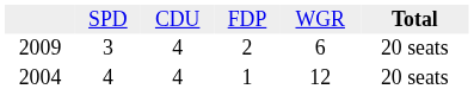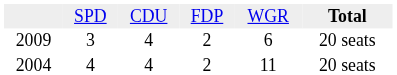 <table border="0" cellpadding="2" cellspacing="0" width="350">
 <tr bgcolor="#eeeeee" align="center">
 <td></td>
 <td><a href='#'>SPD</a></td>
 <td><a href='#'>CDU</a></td>
 <td><a href='#'>FDP</a></td>
 <td><a href='#'>WGR</a></td>
 <td><strong>Total</strong></td>
 </tr>
 <tr align="center">
 <td>2009</td>
 <td>3</td>
 <td>4</td>
 <td>2</td>
 <td>6</td>
 <td>20 seats</td>
 </tr>
 <tr align="center">
 <td>2004</td>
 <td>4</td>
 <td>4</td>
-<td>1</td>
-<td>12</td>
+<td>2</td>
+<td>11</td>
 <td>20 seats</td>
 </tr>
 </table>
